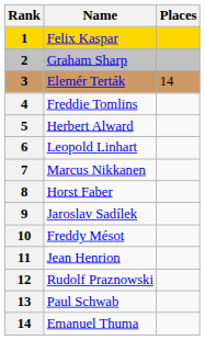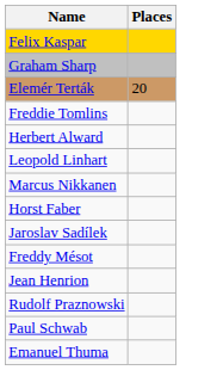 <table class="wikitable">
 <tr>
-<th>Rank</th>
 <th>Name</th>
 <th>Places</th>
 </tr>
 <tr bgcolor="gold">
-<td align="center"><strong>1</strong></td>
 <td> <a href='#'>Felix Kaspar</a></td>
 <td></td>
 </tr>
 <tr bgcolor="silver">
-<td align="center"><strong>2</strong></td>
 <td> <a href='#'>Graham Sharp</a></td>
 <td></td>
 </tr>
 <tr bgcolor="cc9966">
-<td align="center"><strong>3</strong></td>
 <td> <a href='#'>Elemér Terták</a></td>
-<td>14</td>
+<td>20</td>
 </tr>
 <tr>
-<th>4</th>
 <td> <a href='#'>Freddie Tomlins</a></td>
 <td></td>
 </tr>
 <tr>
-<th>5</th>
 <td> <a href='#'>Herbert Alward</a></td>
 <td></td>
 </tr>
 <tr>
-<th>6</th>
 <td> <a href='#'>Leopold Linhart</a></td>
 <td></td>
 </tr>
 <tr>
-<th>7</th>
 <td> <a href='#'>Marcus Nikkanen</a></td>
 <td></td>
 </tr>
 <tr>
-<th>8</th>
 <td> <a href='#'>Horst Faber</a></td>
 <td></td>
 </tr>
 <tr>
-<th>9</th>
 <td> <a href='#'>Jaroslav Sadílek</a></td>
 <td></td>
 </tr>
 <tr>
-<th>10</th>
 <td> <a href='#'>Freddy Mésot</a></td>
 <td></td>
 </tr>
 <tr>
-<th>11</th>
 <td> <a href='#'>Jean Henrion</a></td>
 <td></td>
 </tr>
 <tr>
-<th>12</th>
 <td> <a href='#'>Rudolf Praznowski</a></td>
 <td></td>
 </tr>
 <tr>
-<th>13</th>
 <td> <a href='#'>Paul Schwab</a></td>
 <td></td>
 </tr>
 <tr>
-<th>14</th>
 <td> <a href='#'>Emanuel Thuma</a></td>
 <td></td>
 </tr>
 </table>
